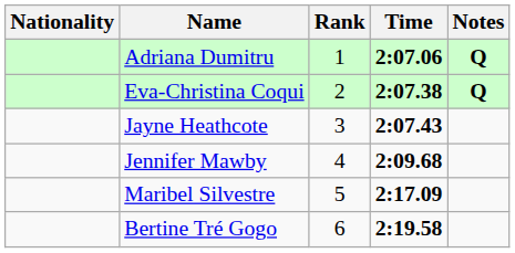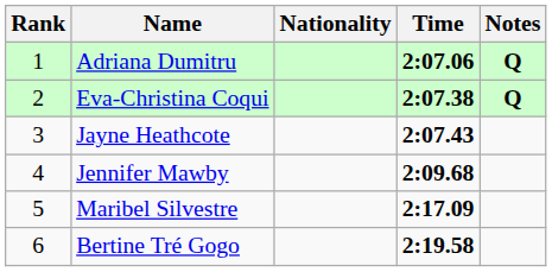 <table class="wikitable sortable" style="text-align:center">
 <tr>
+<th>Rank</th>
+<th>Name</th>
 <th>Nationality</th>
-<th>Name</th>
-<th>Rank</th>
 <th>Time</th>
 <th>Notes</th>
 </tr>
 <tr bgcolor=ccffcc>
+<td>1</td>
+<td align=left><a href='#'>Adriana Dumitru</a></td>
 <td align=left></td>
-<td align=left><a href='#'>Adriana Dumitru</a></td>
-<td>1</td>
 <td><strong>2:07.06</strong></td>
 <td><strong>Q</strong></td>
 </tr>
 <tr bgcolor=ccffcc>
+<td>2</td>
+<td align=left><a href='#'>Eva-Christina Coqui</a></td>
 <td align=left></td>
-<td align=left><a href='#'>Eva-Christina Coqui</a></td>
-<td>2</td>
 <td><strong>2:07.38</strong></td>
 <td><strong>Q</strong></td>
 </tr>
 <tr>
+<td>3</td>
+<td align=left><a href='#'>Jayne Heathcote</a></td>
 <td align=left></td>
-<td align=left><a href='#'>Jayne Heathcote</a></td>
-<td>3</td>
 <td><strong>2:07.43</strong></td>
 <td></td>
 </tr>
 <tr>
+<td>4</td>
+<td align=left><a href='#'>Jennifer Mawby</a></td>
 <td align=left></td>
-<td align=left><a href='#'>Jennifer Mawby</a></td>
-<td>4</td>
 <td><strong>2:09.68</strong></td>
 <td></td>
 </tr>
 <tr>
+<td>5</td>
+<td align=left><a href='#'>Maribel Silvestre</a></td>
 <td align=left></td>
-<td align=left><a href='#'>Maribel Silvestre</a></td>
-<td>5</td>
 <td><strong>2:17.09</strong></td>
 <td></td>
 </tr>
 <tr>
+<td>6</td>
+<td align=left><a href='#'>Bertine Tré Gogo</a></td>
 <td align=left></td>
-<td align=left><a href='#'>Bertine Tré Gogo</a></td>
-<td>6</td>
 <td><strong>2:19.58</strong></td>
 <td></td>
 </tr>
 </table>
